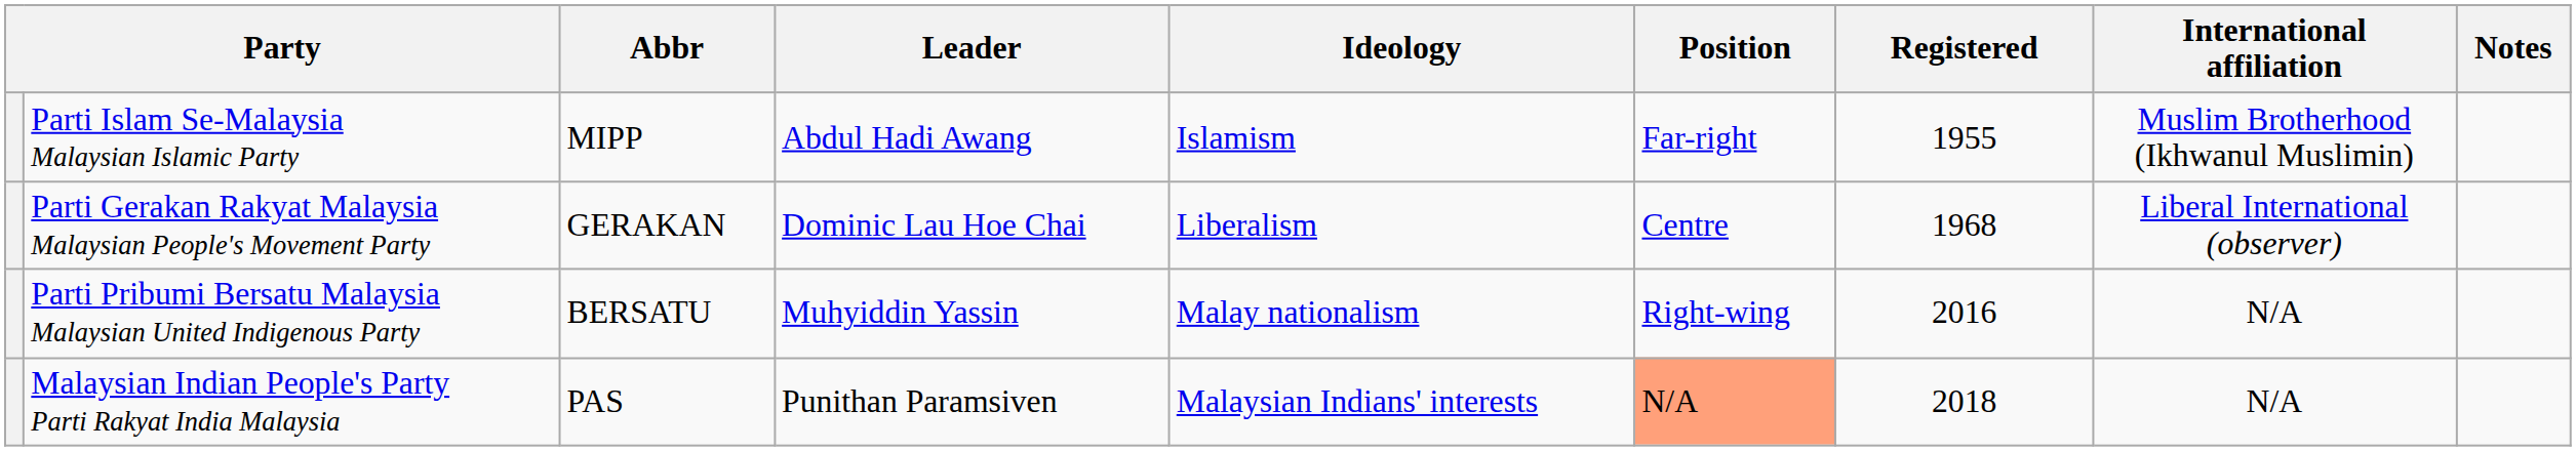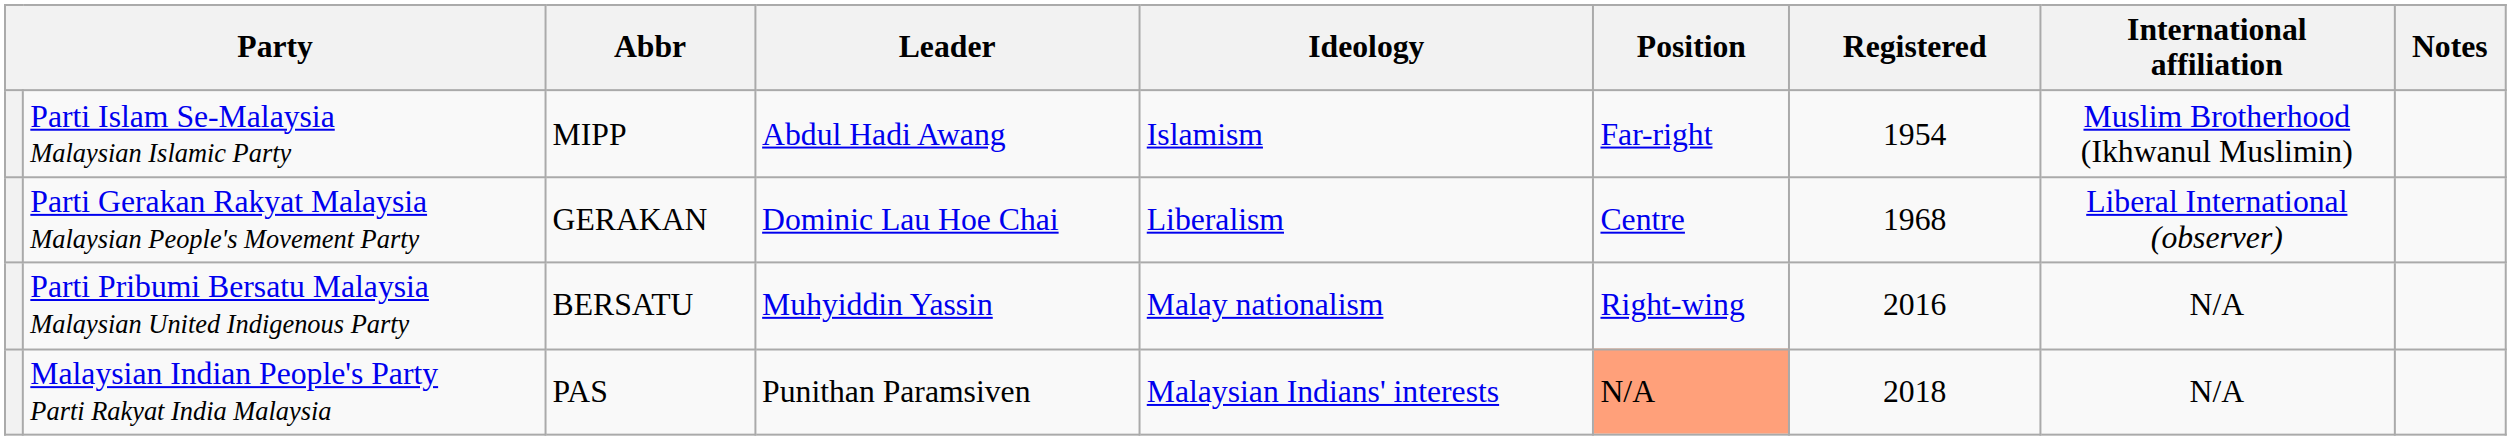 <table class="wikitable sortable collapsible collapsed" width="100%">
 <tr>
 <th colspan="2" scope="col" class="unsortable" width="20px">Party</th>
 <th scope="col" class="unsortable">Abbr</th>
 <th scope="col" class="unsortable">Leader</th>
 <th scope="col" class="unsortable">Ideology</th>
 <th scope="col" class="unsortable">Position</th>
 <th data-sort-type="number" width="10%">Registered</th>
 <th scope="col" class="unsortable">International<br>affiliation</th>
 <th scope="col" class="unsortable">Notes</th>
 </tr>
 <tr>
 <th></th>
 <td><a href='#'>Parti Islam Se-Malaysia</a><br> <small><em>Malaysian Islamic Party</em></small></td>
 <td>MIPP</td>
 <td><a href='#'>Abdul Hadi Awang</a></td>
 <td><a href='#'>Islamism</a></td>
 <td><a href='#'>Far-right</a></td>
-<td style="text-align:center;">1955</td>
+<td style="text-align:center;">1954</td>
 <td style="text-align:center;"><a href='#'>Muslim Brotherhood</a><br>(Ikhwanul Muslimin)</td>
 <td style="text-align:center;"></td>
 </tr>
 <tr>
 <th></th>
 <td><a href='#'>Parti Gerakan Rakyat Malaysia</a><br> <small><em>Malaysian People's Movement Party</em></small></td>
 <td>GERAKAN</td>
 <td><a href='#'>Dominic Lau Hoe Chai</a></td>
 <td><a href='#'>Liberalism</a></td>
 <td><a href='#'>Centre</a></td>
 <td style="text-align:center;">1968</td>
 <td style="text-align:center;"><a href='#'>Liberal International</a> <br><em>(observer)</em></td>
 <td style="text-align:center;"></td>
 </tr>
 <tr>
 <th></th>
 <td><a href='#'>Parti Pribumi Bersatu Malaysia</a><br> <small><em>Malaysian United Indigenous Party</em></small></td>
 <td>BERSATU</td>
 <td><a href='#'>Muhyiddin Yassin</a></td>
 <td><a href='#'>Malay nationalism</a></td>
 <td><a href='#'>Right-wing</a></td>
 <td style="text-align:center;">2016</td>
 <td style="text-align:center;">N/A</td>
 <td style="text-align:center;"></td>
 </tr>
 <tr>
 <th></th>
 <td><a href='#'>Malaysian Indian People's Party</a><br> <small><em>Parti Rakyat India Malaysia</em></small></td>
 <td>PAS</td>
 <td>Punithan Paramsiven</td>
 <td><a href='#'>Malaysian Indians' interests</a></td>
 <td style="background: lightsalmon;">N/A</td>
 <td style="text-align:center;">2018</td>
 <td style="text-align:center;">N/A</td>
 <td style="text-align:center;"></td>
 </tr>
 </table>
